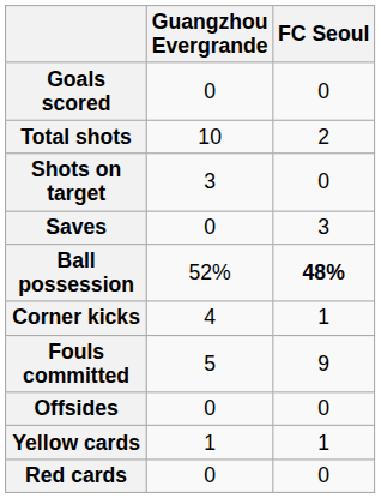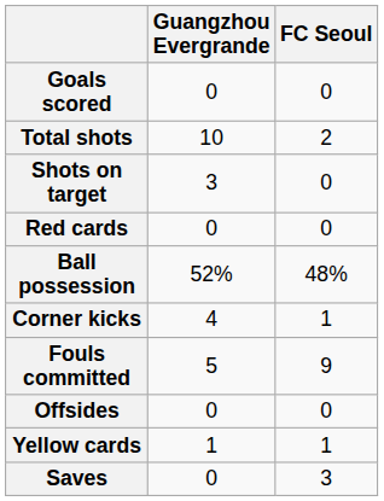 <table class="wikitable plainrowheaders" style="text-align: center">
 <tr>
 <th scope="col" style="width:100px;"></th>
 <th scope="col" style="width:70px;">Guangzhou Evergrande</th>
 <th scope="col" style="width:70px;">FC Seoul</th>
 </tr>
 <tr>
 <th scope=row>Goals scored</th>
 <td>0</td>
 <td>0</td>
 </tr>
 <tr>
 <th scope=row>Total shots</th>
 <td>10</td>
 <td>2</td>
 </tr>
 <tr>
 <th scope=row>Shots on target</th>
 <td>3</td>
 <td>0</td>
 </tr>
 <tr>
-<th scope=row>Saves</th>
+<th scope=row>Red cards</th>
 <td>0</td>
-<td>3</td>
+<td>0</td>
 </tr>
 <tr>
 <th scope=row>Ball possession</th>
 <td>52%</td>
-<td><strong>48%</strong></td>
+<td>48%</td>
 </tr>
 <tr>
 <th scope=row>Corner kicks</th>
 <td>4</td>
 <td>1</td>
 </tr>
 <tr>
 <th scope=row>Fouls committed</th>
 <td>5</td>
 <td>9</td>
 </tr>
 <tr>
 <th scope=row>Offsides</th>
 <td>0</td>
 <td>0</td>
 </tr>
 <tr>
 <th scope=row>Yellow cards</th>
 <td>1</td>
 <td>1</td>
 </tr>
 <tr>
-<th scope=row>Red cards</th>
+<th scope=row>Saves</th>
 <td>0</td>
-<td>0</td>
+<td>3</td>
 </tr>
 </table>
